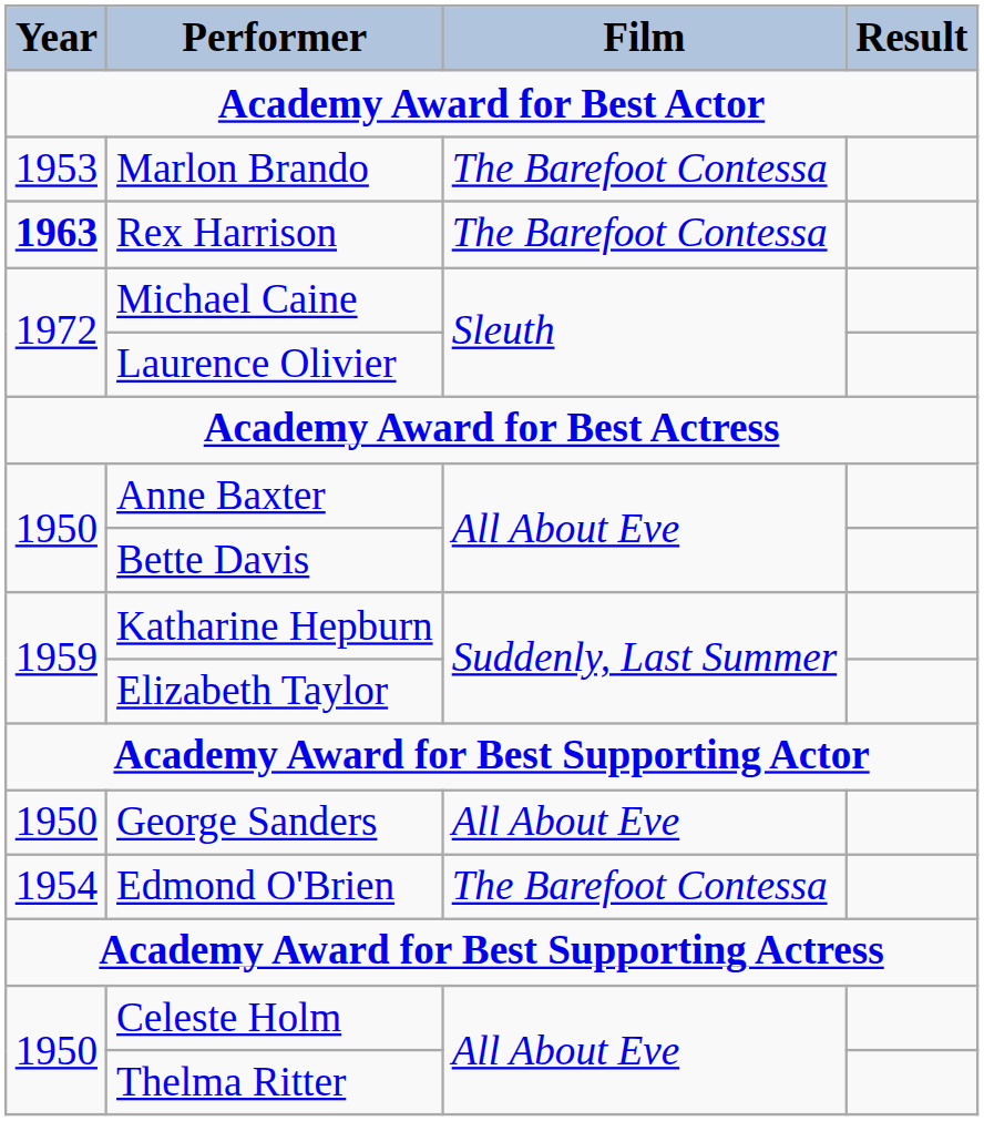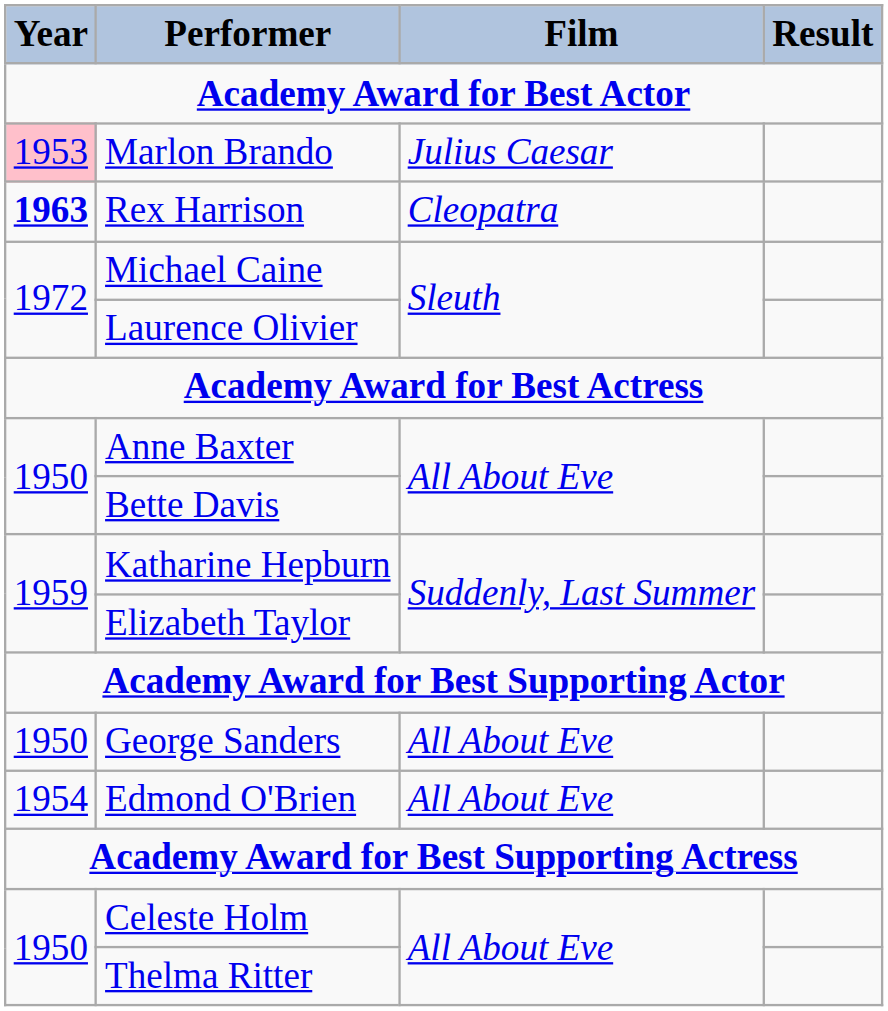 <table class="wikitable" style="font-size:100%">
 <tr style="text-align:center;">
 <th style="background:#B0C4DE;">Year</th>
 <th style="background:#B0C4DE;">Performer</th>
 <th style="background:#B0C4DE;">Film</th>
 <th style="background:#B0C4DE;">Result</th>
 </tr>
 <tr>
 <td colspan="8" style="text-align:center;"><strong><a href='#'>Academy Award for Best Actor</a></strong></td>
 </tr>
 <tr>
-<td><a href='#'>1953</a></td>
+<td style="background: pink;"><a href='#'>1953</a></td>
 <td><a href='#'>Marlon Brando</a></td>
-<td><em><a href='#'>The Barefoot Contessa</a></em></td>
+<td><em><a href='#'>Julius Caesar</a></em></td>
 <td></td>
 </tr>
 <tr>
 <td><strong><a href='#'>1963</a></strong></td>
 <td><a href='#'>Rex Harrison</a></td>
-<td><em><a href='#'>The Barefoot Contessa</a></em></td>
+<td><em><a href='#'>Cleopatra</a></em></td>
 <td></td>
 </tr>
 <tr>
 <td rowspan="2"><a href='#'>1972</a></td>
 <td><a href='#'>Michael Caine</a></td>
 <td rowspan="2"><em><a href='#'>Sleuth</a></em></td>
 <td></td>
 </tr>
 <tr>
 <td><a href='#'>Laurence Olivier</a></td>
 <td></td>
 </tr>
 <tr>
 <td colspan="8" style="text-align:center;"><strong><a href='#'>Academy Award for Best Actress</a></strong></td>
 </tr>
 <tr>
 <td rowspan="2"><a href='#'>1950</a></td>
 <td><a href='#'>Anne Baxter</a></td>
 <td rowspan="2"><em><a href='#'>All About Eve</a></em></td>
 <td></td>
 </tr>
 <tr>
 <td><a href='#'>Bette Davis</a></td>
 <td></td>
 </tr>
 <tr>
 <td rowspan="2"><a href='#'>1959</a></td>
 <td><a href='#'>Katharine Hepburn</a></td>
 <td rowspan="2"><em><a href='#'>Suddenly, Last Summer</a></em></td>
 <td></td>
 </tr>
 <tr>
 <td><a href='#'>Elizabeth Taylor</a></td>
 <td></td>
 </tr>
 <tr>
 <td colspan="8" style="text-align:center;"><strong><a href='#'>Academy Award for Best Supporting Actor</a></strong></td>
 </tr>
 <tr>
 <td><a href='#'>1950</a></td>
 <td><a href='#'>George Sanders</a></td>
 <td><em><a href='#'>All About Eve</a></em></td>
 <td></td>
 </tr>
 <tr>
 <td><a href='#'>1954</a></td>
 <td><a href='#'>Edmond O'Brien</a></td>
-<td><em><a href='#'>The Barefoot Contessa</a></em></td>
+<td><em><a href='#'>All About Eve</a></em></td>
 <td></td>
 </tr>
 <tr>
 <td colspan="8" style="text-align:center;"><strong><a href='#'>Academy Award for Best Supporting Actress</a></strong></td>
 </tr>
 <tr>
 <td rowspan="2"><a href='#'>1950</a></td>
 <td><a href='#'>Celeste Holm</a></td>
 <td rowspan="2"><em><a href='#'>All About Eve</a></em></td>
 <td></td>
 </tr>
 <tr>
 <td><a href='#'>Thelma Ritter</a></td>
 <td></td>
 </tr>
 </table>
